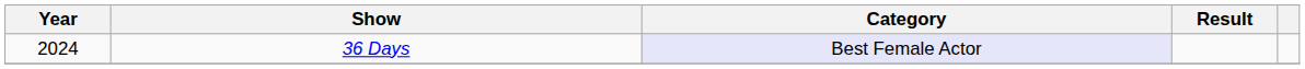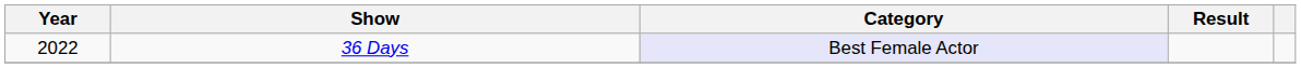 <table class="wikitable">
 <tr>
 <th style="width:5%;">Year</th>
 <th style="width:25%;">Show</th>
 <th style="width:25%;">Category</th>
 <th style="width:5%;">Result</th>
 <th style="width:1%;" class="unsortable"></th>
 </tr>
 <tr>
-<td style="text-align:center;">2024</td>
+<td style="text-align:center;">2022</td>
 <td style="text-align:center;"><em><a href='#'>36 Days</a></em></td>
 <td style="background: lavender; text-align:center;">Best Female Actor</td>
 <td></td>
 <td style="text-align:center;"></td>
 </tr>
 <tr>
 </tr>
 </table>
